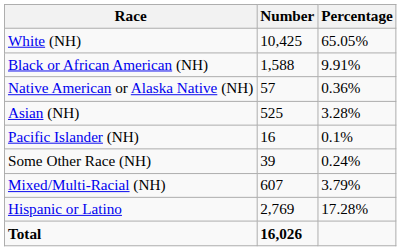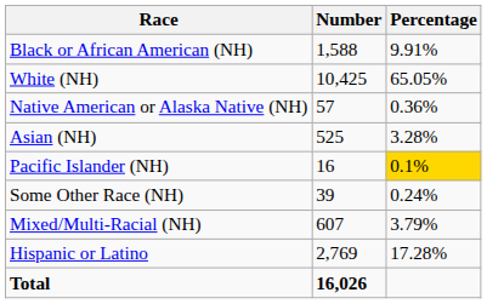 <table class="wikitable">
 <tr>
 <th>Race</th>
 <th>Number</th>
 <th>Percentage</th>
 </tr>
 <tr>
+<td><a href='#'>Black or African American</a> (NH)</td>
+<td>1,588</td>
+<td>9.91%</td>
+</tr>
+<tr>
 <td><a href='#'>White</a> (NH)</td>
 <td>10,425</td>
 <td>65.05%</td>
-</tr>
-<tr>
-<td><a href='#'>Black or African American</a> (NH)</td>
-<td>1,588</td>
-<td>9.91%</td>
 </tr>
 <tr>
 <td><a href='#'>Native American</a> or <a href='#'>Alaska Native</a> (NH)</td>
 <td>57</td>
 <td>0.36%</td>
 </tr>
 <tr>
 <td><a href='#'>Asian</a> (NH)</td>
 <td>525</td>
 <td>3.28%</td>
 </tr>
 <tr>
 <td><a href='#'>Pacific Islander</a> (NH)</td>
 <td>16</td>
-<td>0.1%</td>
+<td style="background: gold;">0.1%</td>
 </tr>
 <tr>
 <td>Some Other Race (NH)</td>
 <td>39</td>
 <td>0.24%</td>
 </tr>
 <tr>
 <td><a href='#'>Mixed/Multi-Racial</a> (NH)</td>
 <td>607</td>
 <td>3.79%</td>
 </tr>
 <tr>
 <td><a href='#'>Hispanic or Latino</a></td>
 <td>2,769</td>
 <td>17.28%</td>
 </tr>
 <tr>
 <td><strong>Total</strong></td>
 <td><strong>16,026</strong></td>
 <td></td>
 </tr>
 </table>
